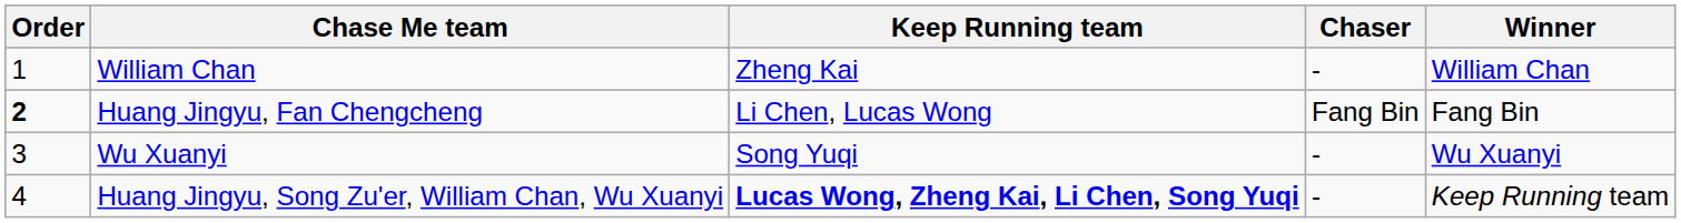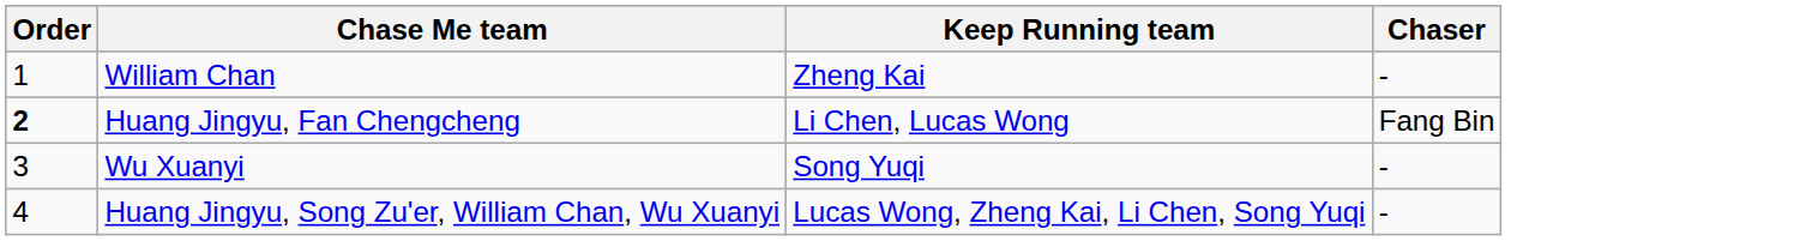 <table class="wikitable" style="font-size:95%; text-align:left;">
 <tr>
 <th>Order</th>
 <th>Chase Me team</th>
 <th>Keep Running team</th>
 <th>Chaser</th>
-<th>Winner</th>
 </tr>
 <tr>
 <td>1</td>
 <td><a href='#'>William Chan</a></td>
 <td><a href='#'>Zheng Kai</a></td>
 <td>-</td>
-<td><a href='#'>William Chan</a></td>
 </tr>
 <tr>
 <td><strong>2</strong></td>
 <td><a href='#'>Huang Jingyu</a>, <a href='#'>Fan Chengcheng</a></td>
 <td><a href='#'>Li Chen</a>, <a href='#'>Lucas Wong</a></td>
-<td>Fang Bin</td>
 <td>Fang Bin</td>
 </tr>
 <tr>
 <td>3</td>
 <td><a href='#'>Wu Xuanyi</a></td>
 <td><a href='#'>Song Yuqi</a></td>
 <td>-</td>
-<td><a href='#'>Wu Xuanyi</a></td>
 </tr>
 <tr>
 <td>4</td>
 <td><a href='#'>Huang Jingyu</a>, <a href='#'>Song Zu'er</a>, <a href='#'>William Chan</a>, <a href='#'>Wu Xuanyi</a></td>
-<td><strong><a href='#'>Lucas Wong</a>, <a href='#'>Zheng Kai</a>, <a href='#'>Li Chen</a>, <a href='#'>Song Yuqi</a></strong></td>
+<td><a href='#'>Lucas Wong</a>, <a href='#'>Zheng Kai</a>, <a href='#'>Li Chen</a>, <a href='#'>Song Yuqi</a></td>
 <td>-</td>
-<td><em>Keep Running</em> team</td>
 </tr>
 </table>
